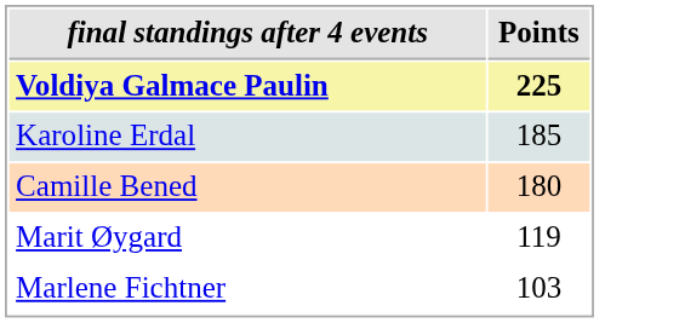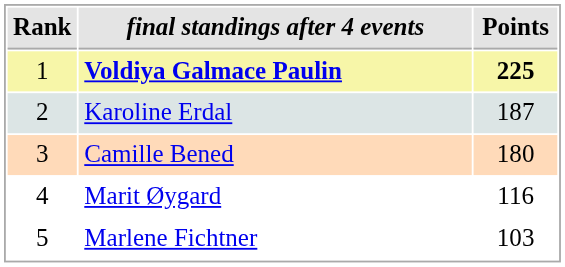 <table cellspacing="1" cellpadding="3" style="border:1px solid #AAAAAA;font-size:86%">
 <tr style="background-color: #E4E4E4;">
+<th style="border-bottom:1px solid #AAAAAA; width: 10px;">Rank</th>
 <th style="border-bottom:1px solid #AAAAAA; width: 210px;"><em>final standings after 4 events</em></th>
 <th style="border-bottom:1px solid #AAAAAA; width: 40px;">Points</th>
 </tr>
 <tr style="background:#f7f6a8;">
+<td align=center>1</td>
 <td> <strong><a href='#'>Voldiya Galmace Paulin</a></strong> </td>
 <td align=center><strong>225</strong></td>
 </tr>
 <tr style="background:#dce5e5;">
+<td align=center>2</td>
 <td> <a href='#'>Karoline Erdal</a></td>
-<td align=center>185</td>
+<td align=center>187</td>
 </tr>
 <tr style="background:#ffdab9;">
+<td align=center>3</td>
 <td> <a href='#'>Camille Bened</a></td>
 <td align=center>180</td>
 </tr>
 <tr>
+<td align=center>4</td>
 <td> <a href='#'>Marit Øygard</a></td>
-<td align=center>119</td>
+<td align=center>116</td>
 </tr>
 <tr>
+<td align=center>5</td>
 <td> <a href='#'>Marlene Fichtner</a></td>
 <td align=center>103</td>
 </tr>
 </table>
